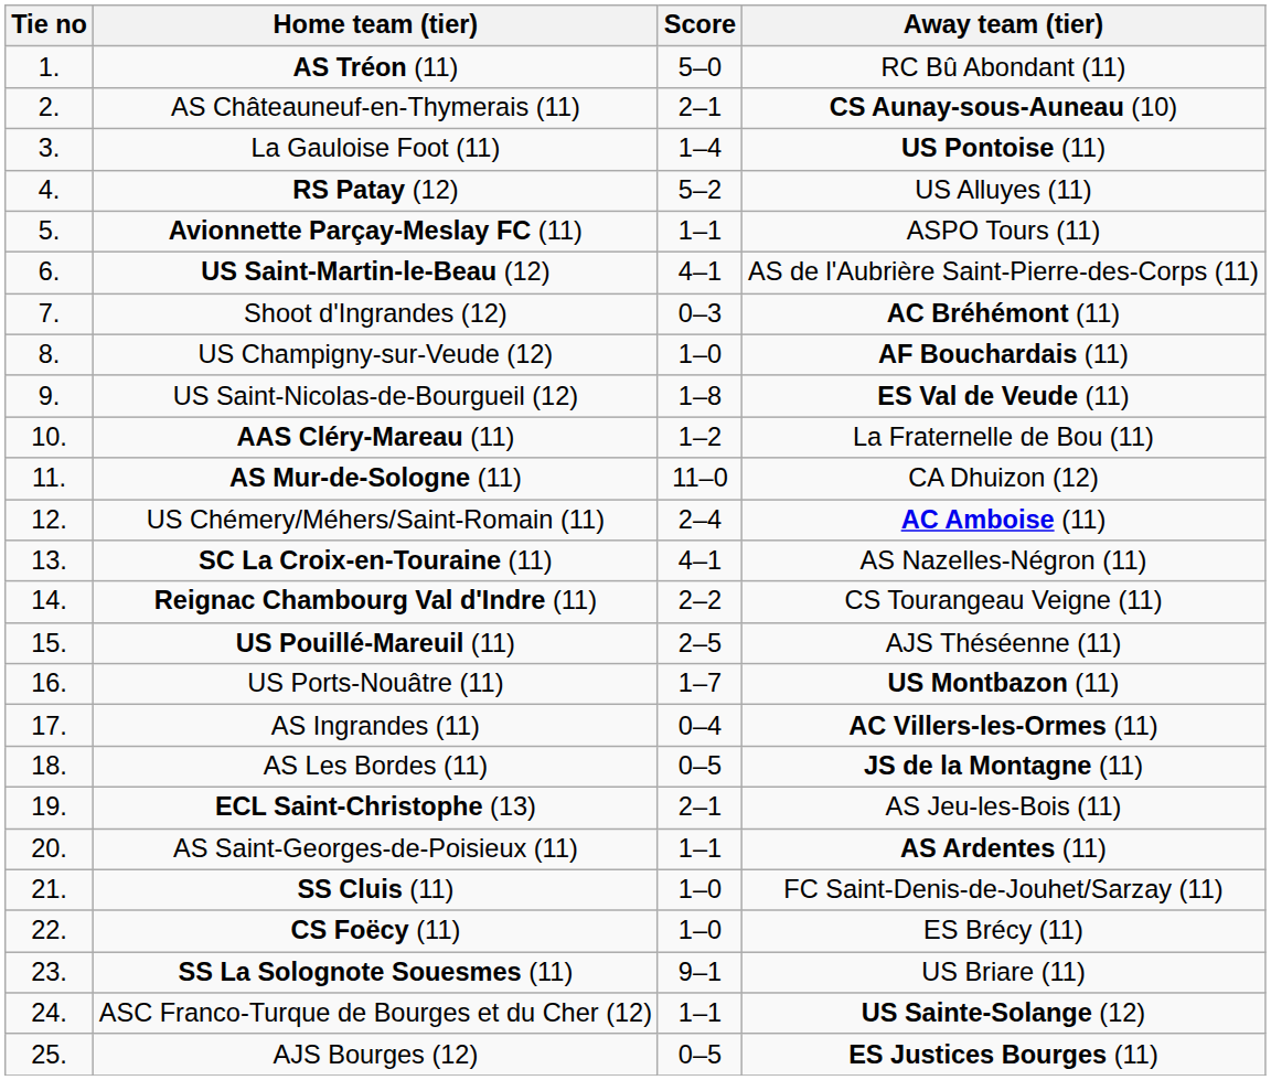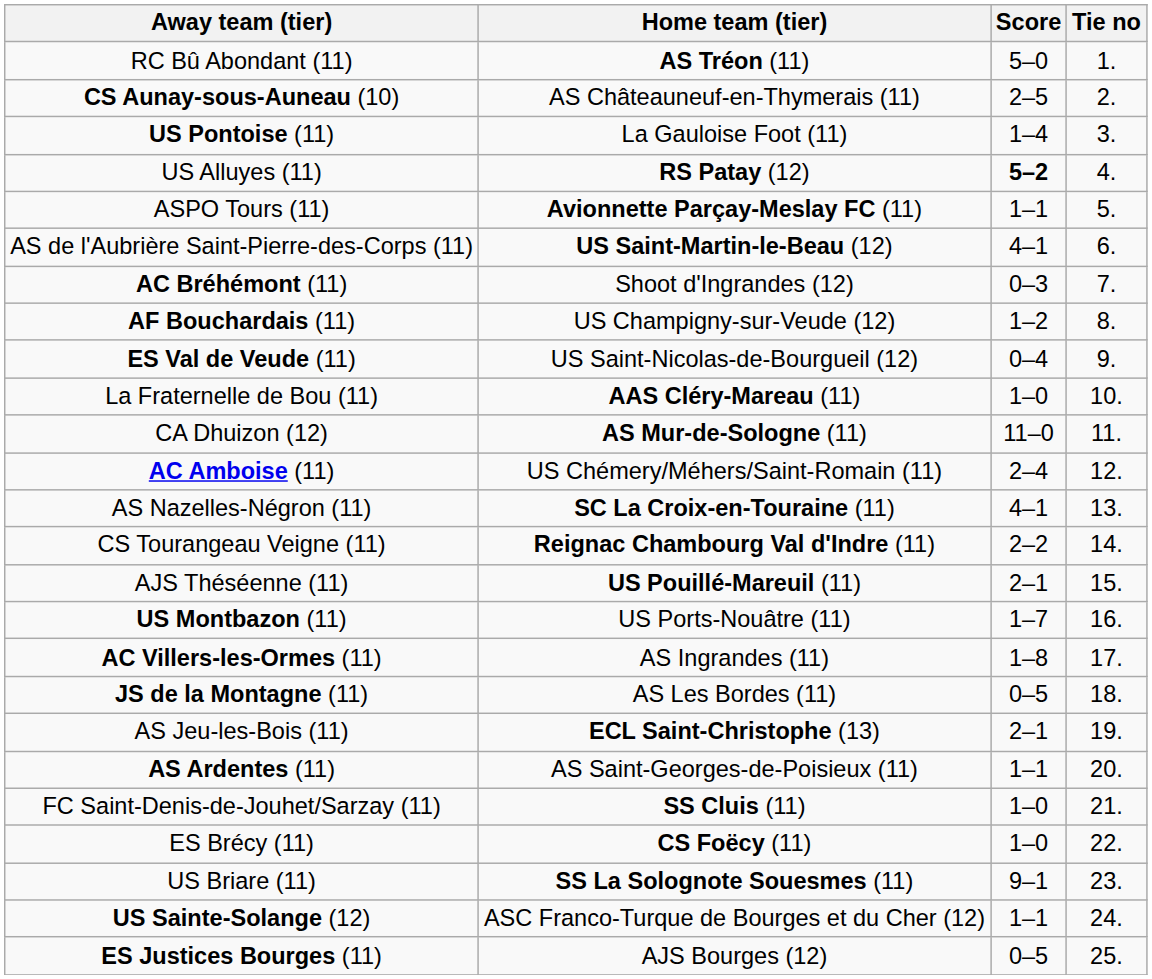 <table class="wikitable" style="text-align: center">
 <tr>
-<th>Tie no</th>
+<th>Away team (tier)</th>
 <th>Home team (tier)</th>
 <th>Score</th>
-<th>Away team (tier)</th>
+<th>Tie no</th>
 </tr>
 <tr>
-<td>1.</td>
+<td>RC Bû Abondant (11)</td>
 <td><strong>AS Tréon</strong> (11)</td>
 <td>5–0</td>
-<td>RC Bû Abondant (11)</td>
+<td>1.</td>
 </tr>
 <tr>
+<td><strong>CS Aunay-sous-Auneau</strong> (10)</td>
+<td>AS Châteauneuf-en-Thymerais (11)</td>
+<td>2–5</td>
 <td>2.</td>
-<td>AS Châteauneuf-en-Thymerais (11)</td>
-<td>2–1</td>
-<td><strong>CS Aunay-sous-Auneau</strong> (10)</td>
 </tr>
 <tr>
-<td>3.</td>
+<td><strong>US Pontoise</strong> (11)</td>
 <td>La Gauloise Foot (11)</td>
 <td>1–4</td>
-<td><strong>US Pontoise</strong> (11)</td>
+<td>3.</td>
 </tr>
 <tr>
+<td>US Alluyes (11)</td>
+<td><strong>RS Patay</strong> (12)</td>
+<td><strong>5–2</strong></td>
 <td>4.</td>
-<td><strong>RS Patay</strong> (12)</td>
-<td>5–2</td>
-<td>US Alluyes (11)</td>
 </tr>
 <tr>
-<td>5.</td>
+<td>ASPO Tours (11)</td>
 <td><strong>Avionnette Parçay-Meslay FC</strong> (11)</td>
 <td>1–1 </td>
-<td>ASPO Tours (11)</td>
+<td>5.</td>
 </tr>
 <tr>
-<td>6.</td>
+<td>AS de l'Aubrière Saint-Pierre-des-Corps (11)</td>
 <td><strong>US Saint-Martin-le-Beau</strong> (12)</td>
 <td>4–1</td>
-<td>AS de l'Aubrière Saint-Pierre-des-Corps (11)</td>
+<td>6.</td>
 </tr>
 <tr>
-<td>7.</td>
+<td><strong>AC Bréhémont</strong> (11)</td>
 <td>Shoot d'Ingrandes (12)</td>
 <td>0–3</td>
-<td><strong>AC Bréhémont</strong> (11)</td>
+<td>7.</td>
 </tr>
 <tr>
+<td><strong>AF Bouchardais</strong> (11)</td>
+<td>US Champigny-sur-Veude (12)</td>
+<td>1–2</td>
 <td>8.</td>
-<td>US Champigny-sur-Veude (12)</td>
-<td>1–0</td>
-<td><strong>AF Bouchardais</strong> (11)</td>
 </tr>
 <tr>
+<td><strong>ES Val de Veude</strong> (11)</td>
+<td>US Saint-Nicolas-de-Bourgueil (12)</td>
+<td>0–4</td>
 <td>9.</td>
-<td>US Saint-Nicolas-de-Bourgueil (12)</td>
-<td>1–8</td>
-<td><strong>ES Val de Veude</strong> (11)</td>
 </tr>
 <tr>
+<td>La Fraternelle de Bou (11)</td>
+<td><strong>AAS Cléry-Mareau</strong> (11)</td>
+<td>1–0</td>
 <td>10.</td>
-<td><strong>AAS Cléry-Mareau</strong> (11)</td>
-<td>1–2</td>
-<td>La Fraternelle de Bou (11)</td>
 </tr>
 <tr>
-<td>11.</td>
+<td>CA Dhuizon (12)</td>
 <td><strong>AS Mur-de-Sologne</strong> (11)</td>
 <td>11–0</td>
-<td>CA Dhuizon (12)</td>
+<td>11.</td>
 </tr>
 <tr>
-<td>12.</td>
+<td><strong><a href='#'>AC Amboise</a></strong> (11)</td>
 <td>US Chémery/Méhers/Saint-Romain (11)</td>
 <td>2–4</td>
-<td><strong><a href='#'>AC Amboise</a></strong> (11)</td>
+<td>12.</td>
 </tr>
 <tr>
-<td>13.</td>
+<td>AS Nazelles-Négron (11)</td>
 <td><strong>SC La Croix-en-Touraine</strong> (11)</td>
 <td>4–1</td>
-<td>AS Nazelles-Négron (11)</td>
+<td>13.</td>
 </tr>
 <tr>
-<td>14.</td>
+<td>CS Tourangeau Veigne (11)</td>
 <td><strong>Reignac Chambourg Val d'Indre</strong> (11)</td>
 <td>2–2 </td>
-<td>CS Tourangeau Veigne (11)</td>
+<td>14.</td>
 </tr>
 <tr>
+<td>AJS Théséenne (11)</td>
+<td><strong>US Pouillé-Mareuil</strong> (11)</td>
+<td>2–1</td>
 <td>15.</td>
-<td><strong>US Pouillé-Mareuil</strong> (11)</td>
-<td>2–5</td>
-<td>AJS Théséenne (11)</td>
 </tr>
 <tr>
-<td>16.</td>
+<td><strong>US Montbazon</strong> (11)</td>
 <td>US Ports-Nouâtre (11)</td>
 <td>1–7</td>
-<td><strong>US Montbazon</strong> (11)</td>
+<td>16.</td>
 </tr>
 <tr>
+<td><strong>AC Villers-les-Ormes</strong> (11)</td>
+<td>AS Ingrandes (11)</td>
+<td>1–8</td>
 <td>17.</td>
-<td>AS Ingrandes (11)</td>
-<td>0–4</td>
-<td><strong>AC Villers-les-Ormes</strong> (11)</td>
 </tr>
 <tr>
-<td>18.</td>
+<td><strong>JS de la Montagne</strong> (11)</td>
 <td>AS Les Bordes (11)</td>
 <td>0–5</td>
-<td><strong>JS de la Montagne</strong> (11)</td>
+<td>18.</td>
 </tr>
 <tr>
-<td>19.</td>
+<td>AS Jeu-les-Bois (11)</td>
 <td><strong>ECL Saint-Christophe</strong> (13)</td>
 <td>2–1</td>
-<td>AS Jeu-les-Bois (11)</td>
+<td>19.</td>
 </tr>
 <tr>
-<td>20.</td>
+<td><strong>AS Ardentes</strong> (11)</td>
 <td>AS Saint-Georges-de-Poisieux (11)</td>
 <td>1–1 </td>
-<td><strong>AS Ardentes</strong> (11)</td>
+<td>20.</td>
 </tr>
 <tr>
-<td>21.</td>
+<td>FC Saint-Denis-de-Jouhet/Sarzay (11)</td>
 <td><strong>SS Cluis</strong> (11)</td>
 <td>1–0</td>
-<td>FC Saint-Denis-de-Jouhet/Sarzay (11)</td>
+<td>21.</td>
 </tr>
 <tr>
-<td>22.</td>
+<td>ES Brécy (11)</td>
 <td><strong>CS Foëcy</strong> (11)</td>
 <td>1–0</td>
-<td>ES Brécy (11)</td>
+<td>22.</td>
 </tr>
 <tr>
-<td>23.</td>
+<td>US Briare (11)</td>
 <td><strong>SS La Solognote Souesmes</strong> (11)</td>
 <td>9–1</td>
-<td>US Briare (11)</td>
+<td>23.</td>
 </tr>
 <tr>
-<td>24.</td>
+<td><strong>US Sainte-Solange</strong> (12)</td>
 <td>ASC Franco-Turque de Bourges et du Cher (12)</td>
 <td>1–1 </td>
-<td><strong>US Sainte-Solange</strong> (12)</td>
+<td>24.</td>
 </tr>
 <tr>
-<td>25.</td>
+<td><strong>ES Justices Bourges</strong> (11)</td>
 <td>AJS Bourges (12)</td>
 <td>0–5</td>
-<td><strong>ES Justices Bourges</strong> (11)</td>
+<td>25.</td>
 </tr>
 </table>
